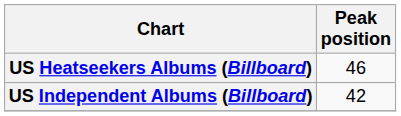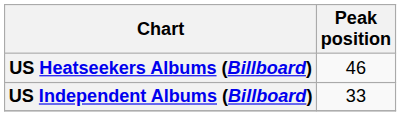 <table class="wikitable plainrowheaders sortable" style="text-align:center;" border="1">
 <tr>
 <th scope="col">Chart</th>
 <th scope="col">Peak<br>position</th>
 </tr>
 <tr>
 <th scope="row">US <a href='#'>Heatseekers Albums</a> (<em><a href='#'>Billboard</a></em>)</th>
 <td>46</td>
 </tr>
 <tr>
 <th scope="row">US <a href='#'>Independent Albums</a> (<em><a href='#'>Billboard</a></em>)</th>
-<td>42</td>
+<td>33</td>
 </tr>
 <tr>
 </tr>
 </table>
